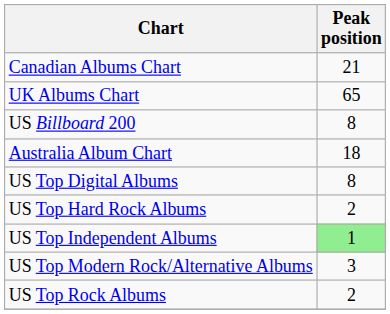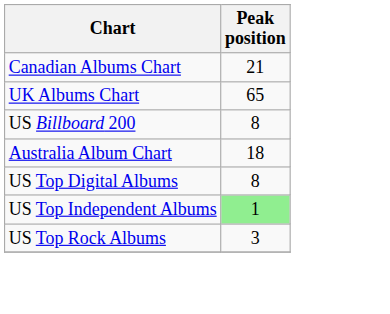 <table class="wikitable sortable">
 <tr>
 <th>Chart</th>
 <th>Peak<br>position</th>
 </tr>
 <tr>
 <td><a href='#'>Canadian Albums Chart</a></td>
 <td style="text-align:center;">21</td>
 </tr>
 <tr>
 <td><a href='#'>UK Albums Chart</a></td>
 <td style="text-align:center;">65</td>
 </tr>
 <tr>
 <td>US <a href='#'><em>Billboard</em> 200</a></td>
 <td style="text-align:center;">8</td>
 </tr>
 <tr>
 <td><a href='#'>Australia Album Chart</a></td>
 <td style="text-align:center;">18</td>
 </tr>
 <tr>
 <td>US <a href='#'>Top Digital Albums</a></td>
 <td style="text-align:center;">8</td>
 </tr>
 <tr>
-<td>US <a href='#'>Top Hard Rock Albums</a></td>
-<td style="text-align:center;">2</td>
-</tr>
-<tr>
 <td>US <a href='#'>Top Independent Albums</a></td>
 <td style="background: lightgreen; text-align:center;">1</td>
 </tr>
 <tr>
-<td>US <a href='#'>Top Modern Rock/Alternative Albums</a></td>
+<td>US <a href='#'>Top Rock Albums</a></td>
 <td style="text-align:center;">3</td>
-</tr>
-<tr>
-<td>US <a href='#'>Top Rock Albums</a></td>
-<td style="text-align:center;">2</td>
 </tr>
 <tr>
 </tr>
 </table>
